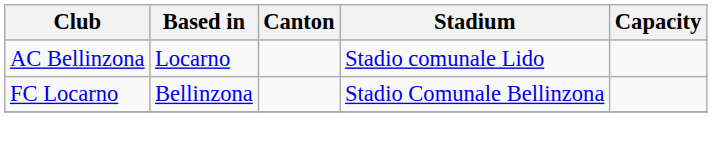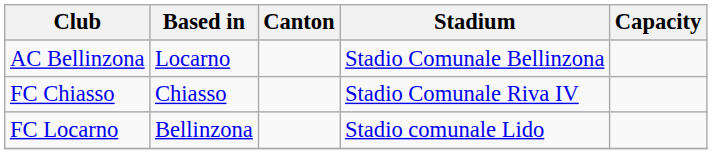 <table class="wikitable">
 <tr>
 <th>Club</th>
 <th>Based in</th>
 <th>Canton</th>
 <th>Stadium</th>
 <th>Capacity</th>
 </tr>
 <tr>
 <td><a href='#'>AC Bellinzona</a></td>
 <td><a href='#'>Locarno</a></td>
 <td></td>
-<td><a href='#'>Stadio comunale Lido</a></td>
+<td><a href='#'>Stadio Comunale Bellinzona</a></td>
+<td></td>
+</tr>
+<tr>
+<td><a href='#'>FC Chiasso</a></td>
+<td><a href='#'>Chiasso</a></td>
+<td></td>
+<td><a href='#'>Stadio Comunale Riva IV</a></td>
 <td></td>
 </tr>
 <tr>
 <td><a href='#'>FC Locarno</a></td>
 <td><a href='#'>Bellinzona</a></td>
 <td></td>
-<td><a href='#'>Stadio Comunale Bellinzona</a></td>
+<td><a href='#'>Stadio comunale Lido</a></td>
 <td></td>
 </tr>
 <tr>
 </tr>
 </table>
